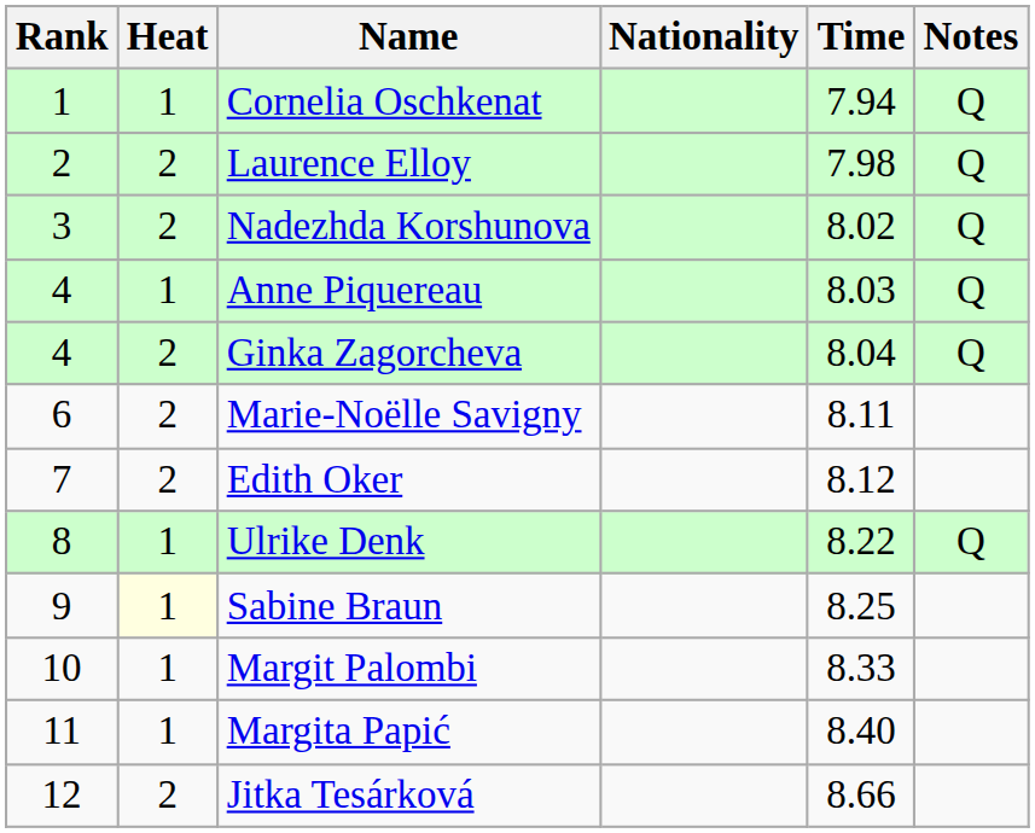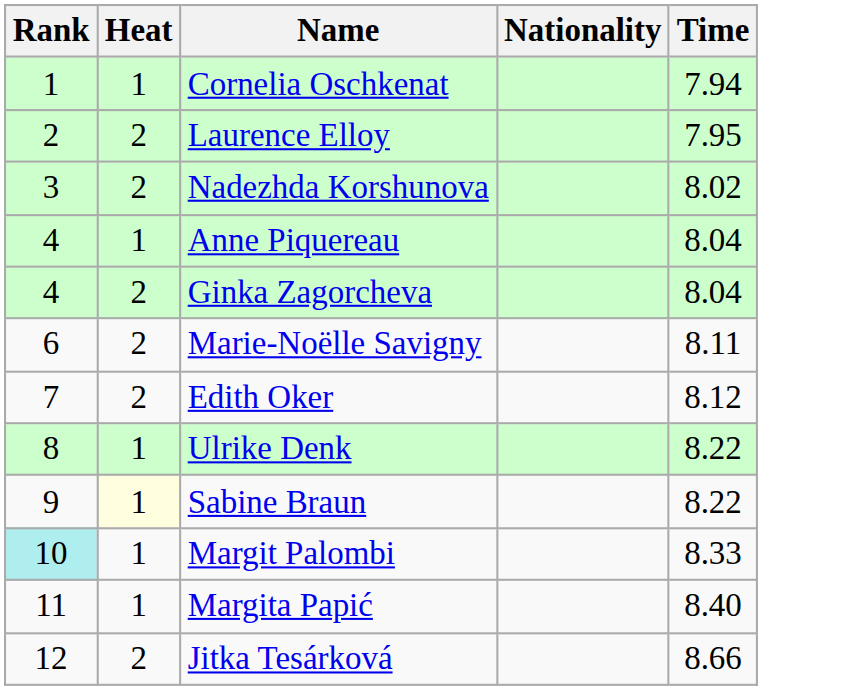 <table class="wikitable sortable" style="text-align:center">
 <tr>
 <th>Rank</th>
 <th>Heat</th>
 <th>Name</th>
 <th>Nationality</th>
 <th>Time</th>
-<th>Notes</th>
 </tr>
 <tr bgcolor=ccffcc>
 <td>1</td>
 <td>1</td>
 <td align="left"><a href='#'>Cornelia Oschkenat</a></td>
 <td align=left></td>
 <td>7.94</td>
-<td>Q</td>
 </tr>
 <tr bgcolor=ccffcc>
 <td>2</td>
 <td>2</td>
 <td align="left"><a href='#'>Laurence Elloy</a></td>
 <td align=left></td>
-<td>7.98</td>
-<td>Q</td>
+<td>7.95</td>
 </tr>
 <tr bgcolor=ccffcc>
 <td>3</td>
 <td>2</td>
 <td align="left"><a href='#'>Nadezhda Korshunova</a></td>
 <td align=left></td>
 <td>8.02</td>
-<td>Q</td>
 </tr>
 <tr bgcolor=ccffcc>
 <td>4</td>
 <td>1</td>
 <td align="left"><a href='#'>Anne Piquereau</a></td>
 <td align=left></td>
-<td>8.03</td>
-<td>Q</td>
+<td>8.04</td>
 </tr>
 <tr bgcolor=ccffcc>
 <td>4</td>
 <td>2</td>
 <td align="left"><a href='#'>Ginka Zagorcheva</a></td>
 <td align=left></td>
 <td>8.04</td>
-<td>Q</td>
 </tr>
 <tr>
 <td>6</td>
 <td>2</td>
 <td align="left"><a href='#'>Marie-Noëlle Savigny</a></td>
 <td align=left></td>
 <td>8.11</td>
-<td></td>
 </tr>
 <tr>
 <td>7</td>
 <td>2</td>
 <td align="left"><a href='#'>Edith Oker</a></td>
 <td align=left></td>
 <td>8.12</td>
-<td></td>
 </tr>
 <tr bgcolor=ccffcc>
 <td>8</td>
 <td>1</td>
 <td align="left"><a href='#'>Ulrike Denk</a></td>
 <td align=left></td>
 <td>8.22</td>
-<td>Q</td>
 </tr>
 <tr>
 <td>9</td>
 <td style="background: lightyellow;">1</td>
 <td align="left"><a href='#'>Sabine Braun</a></td>
 <td align=left></td>
-<td>8.25</td>
-<td></td>
+<td>8.22</td>
 </tr>
 <tr>
-<td>10</td>
+<td style="background: paleturquoise;">10</td>
 <td>1</td>
 <td align="left"><a href='#'>Margit Palombi</a></td>
 <td align=left></td>
 <td>8.33</td>
-<td></td>
 </tr>
 <tr>
 <td>11</td>
 <td>1</td>
 <td align="left"><a href='#'>Margita Papić</a></td>
 <td align=left></td>
 <td>8.40</td>
-<td></td>
 </tr>
 <tr>
 <td>12</td>
 <td>2</td>
 <td align="left"><a href='#'>Jitka Tesárková</a></td>
 <td align=left></td>
 <td>8.66</td>
-<td></td>
 </tr>
 </table>
